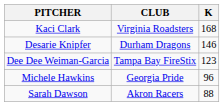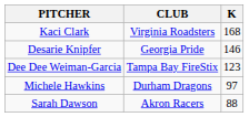 <table class="wikitable" style="text-align:center;">
 <tr>
 <th>PITCHER</th>
 <th>CLUB</th>
 <th>K</th>
 </tr>
 <tr>
 <td><a href='#'>Kaci Clark</a></td>
 <td><a href='#'>Virginia Roadsters</a></td>
 <td>168</td>
 </tr>
 <tr>
 <td><a href='#'>Desarie Knipfer</a></td>
-<td><a href='#'>Durham Dragons</a></td>
+<td><a href='#'>Georgia Pride</a></td>
 <td>146</td>
 </tr>
 <tr>
 <td><a href='#'>Dee Dee Weiman-Garcia</a></td>
 <td><a href='#'>Tampa Bay FireStix</a></td>
 <td>123</td>
 </tr>
 <tr>
 <td><a href='#'>Michele Hawkins</a></td>
-<td><a href='#'>Georgia Pride</a></td>
-<td>96</td>
+<td><a href='#'>Durham Dragons</a></td>
+<td>97</td>
 </tr>
 <tr>
 <td><a href='#'>Sarah Dawson</a></td>
 <td><a href='#'>Akron Racers</a></td>
 <td>88</td>
 </tr>
 </table>
